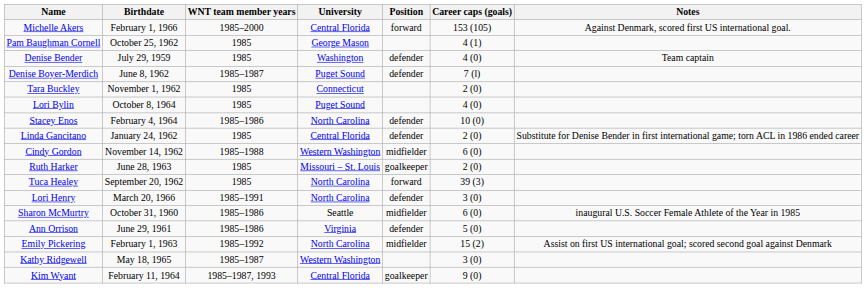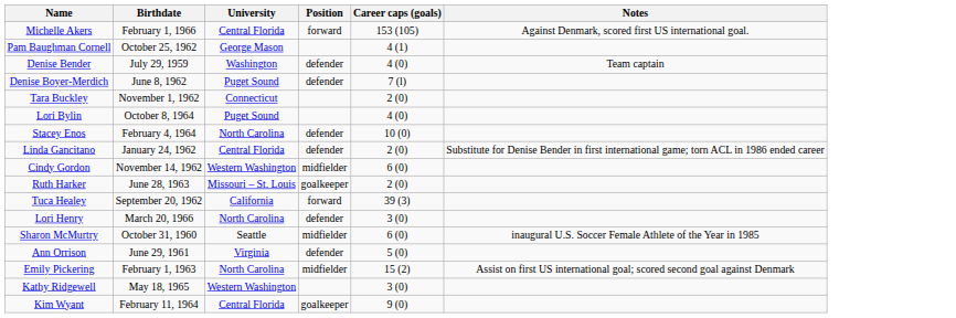 <table class="wikitable sortable" style="text-align:center;">
 <tr>
 <th>Name</th>
 <th>Birthdate</th>
-<th>WNT team member years</th>
 <th>University</th>
 <th>Position</th>
 <th>Career caps (goals)</th>
 <th>Notes</th>
 </tr>
 <tr>
 <td><a href='#'>Michelle Akers</a></td>
 <td>February 1, 1966</td>
-<td>1985–2000</td>
 <td><a href='#'>Central Florida</a></td>
 <td>forward</td>
 <td>153 (105)</td>
 <td>Against Denmark, scored first US international goal.</td>
 </tr>
 <tr>
 <td><a href='#'>Pam Baughman Cornell</a></td>
 <td>October 25, 1962</td>
-<td>1985</td>
 <td><a href='#'>George Mason</a></td>
 <td></td>
 <td>4  (1)</td>
 <td></td>
 </tr>
 <tr>
 <td><a href='#'>Denise Bender</a></td>
 <td>July 29, 1959</td>
-<td>1985</td>
 <td><a href='#'>Washington</a></td>
 <td>defender</td>
 <td>4 (0)</td>
 <td>Team captain</td>
 </tr>
 <tr>
 <td><a href='#'>Denise Boyer-Merdich</a></td>
 <td>June 8, 1962</td>
-<td>1985–1987</td>
 <td><a href='#'>Puget Sound</a></td>
 <td>defender</td>
 <td>7 (l)</td>
 <td></td>
 </tr>
 <tr>
 <td><a href='#'>Tara Buckley</a></td>
 <td>November 1, 1962</td>
-<td>1985</td>
 <td><a href='#'>Connecticut</a></td>
 <td></td>
 <td>2 (0)</td>
 <td></td>
 </tr>
 <tr>
 <td><a href='#'>Lori Bylin</a></td>
 <td>October 8, 1964</td>
-<td>1985</td>
 <td><a href='#'>Puget Sound</a></td>
 <td></td>
 <td>4 (0)</td>
 <td></td>
 </tr>
 <tr>
 <td><a href='#'>Stacey Enos</a></td>
 <td>February 4, 1964</td>
-<td>1985–1986</td>
 <td><a href='#'>North Carolina</a></td>
 <td>defender</td>
 <td>10 (0)</td>
 <td></td>
 </tr>
 <tr>
 <td><a href='#'>Linda Gancitano</a></td>
 <td>January 24, 1962</td>
-<td>1985</td>
 <td><a href='#'>Central Florida</a></td>
 <td>defender</td>
 <td>2 (0)</td>
 <td>Substitute for Denise Bender in first international game; torn ACL in 1986 ended career</td>
 </tr>
 <tr>
 <td><a href='#'>Cindy Gordon</a></td>
 <td>November 14, 1962</td>
-<td>1985–1988</td>
 <td><a href='#'>Western Washington</a></td>
 <td>midfielder</td>
 <td>6 (0)</td>
 <td></td>
 </tr>
 <tr>
 <td><a href='#'>Ruth Harker</a></td>
 <td>June 28, 1963</td>
-<td>1985</td>
 <td><a href='#'>Missouri – St. Louis</a></td>
 <td>goalkeeper</td>
 <td>2 (0)</td>
 <td></td>
 </tr>
 <tr>
 <td><a href='#'>Tuca Healey</a></td>
 <td>September 20, 1962</td>
-<td>1985</td>
-<td><a href='#'>North Carolina</a></td>
+<td><a href='#'>California</a></td>
 <td>forward</td>
 <td>39 (3)</td>
 <td></td>
 </tr>
 <tr>
 <td><a href='#'>Lori Henry</a></td>
 <td>March 20, 1966</td>
-<td>1985–1991</td>
 <td><a href='#'>North Carolina</a></td>
 <td>defender</td>
 <td>3 (0)</td>
 <td></td>
 </tr>
 <tr>
 <td><a href='#'>Sharon McMurtry</a></td>
 <td>October 31, 1960</td>
-<td>1985–1986</td>
 <td>Seattle</td>
 <td>midfielder</td>
 <td>6 (0)</td>
 <td>inaugural U.S. Soccer Female Athlete of the Year in 1985</td>
 </tr>
 <tr>
 <td><a href='#'>Ann Orrison</a></td>
 <td>June 29, 1961</td>
-<td>1985–1986</td>
 <td><a href='#'>Virginia</a></td>
 <td>defender</td>
 <td>5 (0)</td>
 <td></td>
 </tr>
 <tr>
 <td><a href='#'>Emily Pickering</a></td>
 <td>February 1, 1963</td>
-<td>1985–1992</td>
 <td><a href='#'>North Carolina</a></td>
 <td>midfielder</td>
 <td>15 (2)</td>
 <td>Assist on first US international goal; scored second goal against Denmark</td>
 </tr>
 <tr>
 <td><a href='#'>Kathy Ridgewell</a></td>
 <td>May 18, 1965</td>
-<td>1985–1987</td>
 <td><a href='#'>Western Washington</a></td>
 <td></td>
 <td>3 (0)</td>
 <td></td>
 </tr>
 <tr>
 <td><a href='#'>Kim Wyant</a></td>
 <td>February 11, 1964</td>
-<td>1985–1987, 1993</td>
 <td><a href='#'>Central Florida</a></td>
 <td>goalkeeper</td>
 <td>9 (0)</td>
 <td></td>
 </tr>
 </table>
